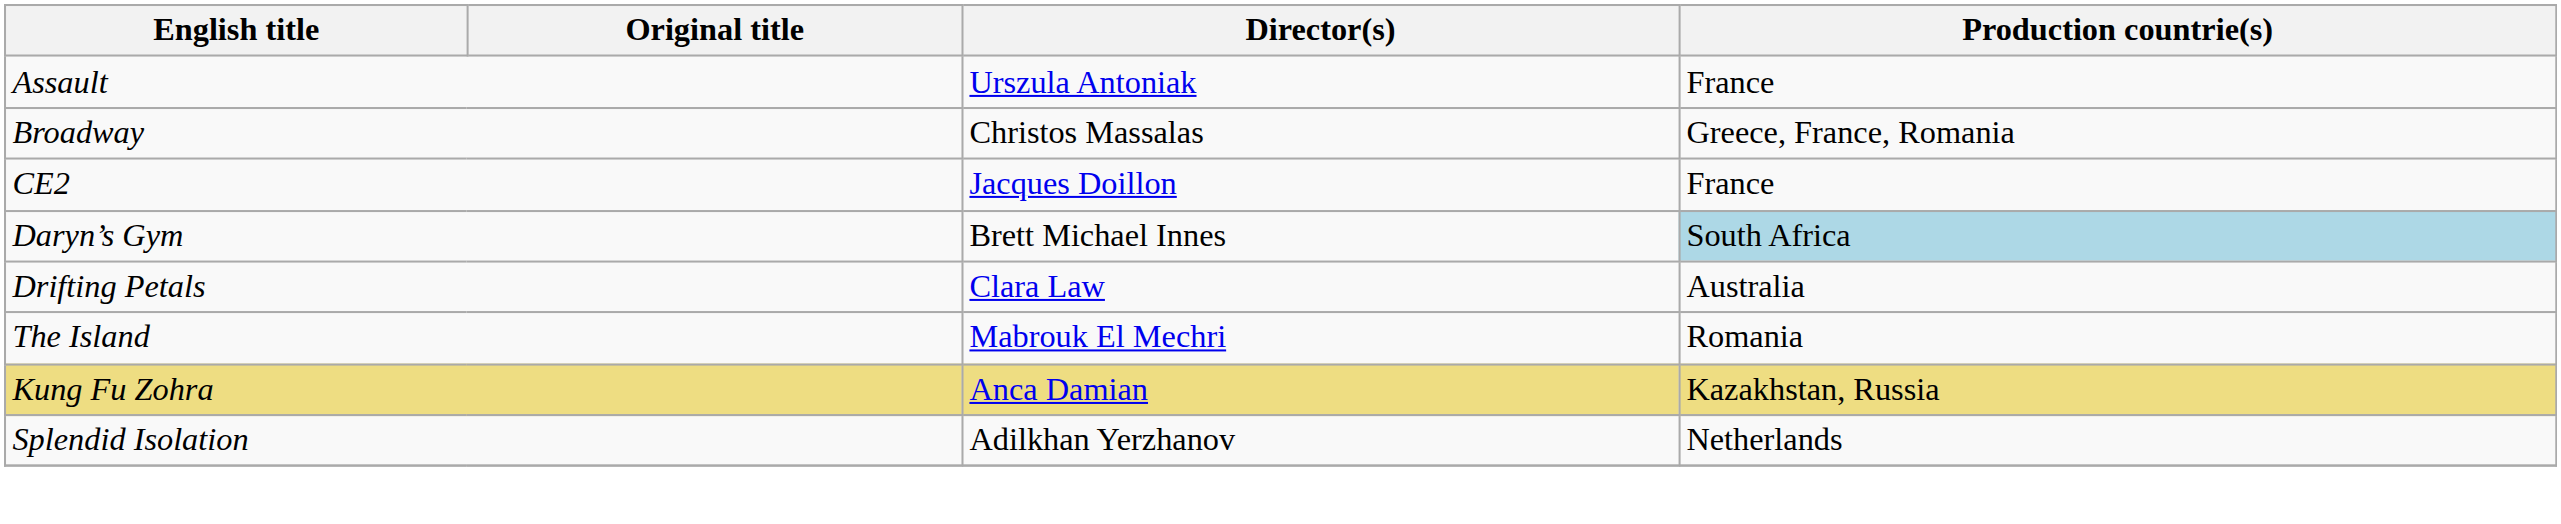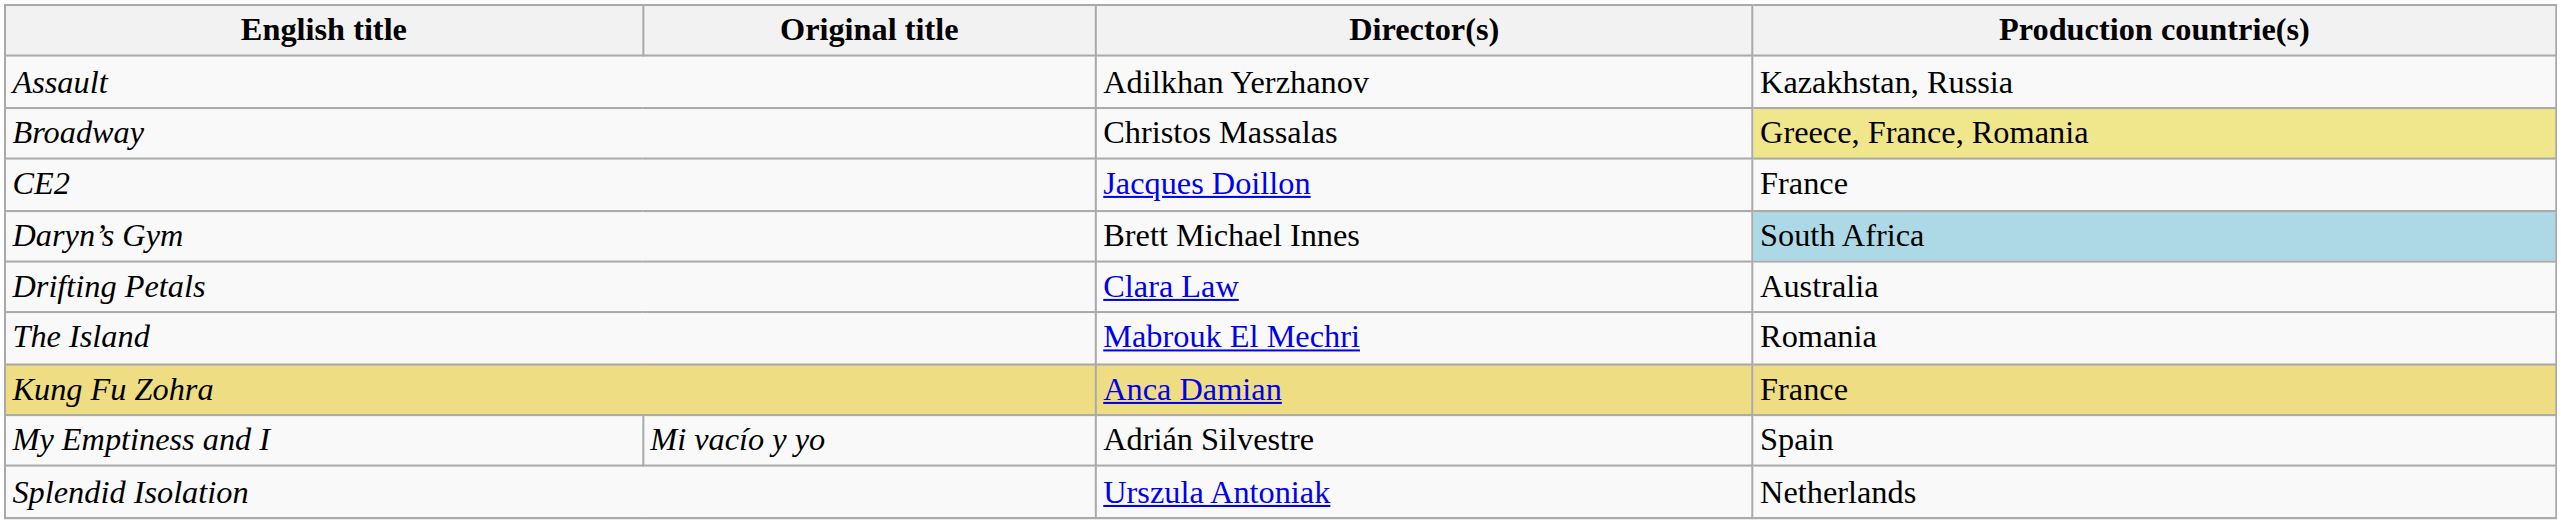 <table class="sortable wikitable" style="width:100%; margin-bottom:4px" cellpadding="5">
 <tr>
 <th scope="col">English title</th>
 <th scope="col">Original title</th>
 <th scope="col">Director(s)</th>
 <th scope="col">Production countrie(s)</th>
 </tr>
 <tr>
 <td colspan="2"><em>Assault</em></td>
-<td><a href='#'>Urszula Antoniak</a></td>
-<td>France</td>
+<td>Adilkhan Yerzhanov</td>
+<td>Kazakhstan, Russia</td>
 </tr>
 <tr>
 <td colspan="2"><em>Broadway</em></td>
 <td>Christos Massalas</td>
-<td>Greece, France, Romania</td>
+<td style="background: khaki;">Greece, France, Romania</td>
 </tr>
 <tr>
 <td colspan="2"><em>CE2</em></td>
 <td><a href='#'>Jacques Doillon</a></td>
 <td>France</td>
 </tr>
 <tr>
 <td colspan="2"><em>Daryn’s Gym</em></td>
 <td>Brett Michael Innes</td>
 <td style="background: lightblue;">South Africa</td>
 </tr>
 <tr>
 <td colspan="2"><em>Drifting Petals</em></td>
 <td><a href='#'>Clara Law</a></td>
 <td>Australia</td>
 </tr>
 <tr>
 <td colspan="2"><em>The Island</em></td>
 <td><a href='#'>Mabrouk El Mechri</a></td>
 <td>Romania</td>
 </tr>
 <tr style="background:#eedd82;">
 <td colspan="2"><em>Kung Fu Zohra</em></td>
 <td><a href='#'>Anca Damian</a></td>
-<td>Kazakhstan, Russia</td>
+<td>France</td>
+</tr>
+<tr>
+<td><em>My Emptiness and I</em></td>
+<td><em>Mi vacío y yo</em></td>
+<td>Adrián Silvestre</td>
+<td>Spain</td>
 </tr>
 <tr>
 <td colspan="2"><em>Splendid Isolation</em></td>
-<td>Adilkhan Yerzhanov</td>
+<td><a href='#'>Urszula Antoniak</a></td>
 <td>Netherlands</td>
 </tr>
 <tr>
 </tr>
 </table>
